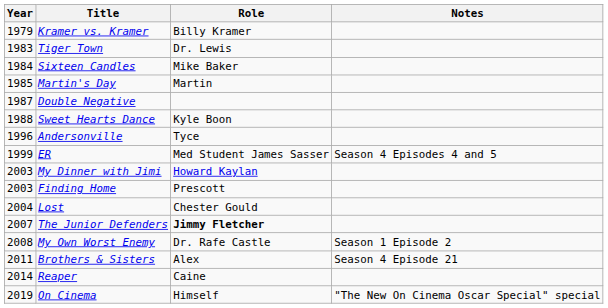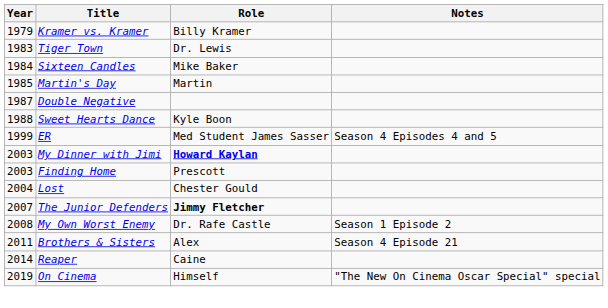 <table class="wikitable sortable">
 <tr>
 <th>Year</th>
 <th>Title</th>
 <th>Role</th>
 <th>Notes</th>
 </tr>
 <tr>
 <td>1979</td>
 <td><em><a href='#'>Kramer vs. Kramer</a></em></td>
 <td>Billy Kramer</td>
 <td></td>
 </tr>
 <tr>
 <td>1983</td>
 <td><em><a href='#'>Tiger Town</a></em></td>
 <td>Dr. Lewis</td>
 <td></td>
 </tr>
 <tr>
 <td>1984</td>
 <td><em><a href='#'>Sixteen Candles</a></em></td>
 <td>Mike Baker</td>
 <td></td>
 </tr>
 <tr>
 <td>1985</td>
 <td><em><a href='#'>Martin's Day</a></em></td>
 <td>Martin</td>
 <td></td>
 </tr>
 <tr>
 <td>1987</td>
 <td><em><a href='#'>Double Negative</a></em></td>
 <td></td>
 <td></td>
 </tr>
 <tr>
 <td>1988</td>
 <td><em><a href='#'>Sweet Hearts Dance</a></em></td>
 <td>Kyle Boon</td>
 <td></td>
 </tr>
 <tr>
-<td>1996</td>
-<td><em><a href='#'>Andersonville</a></em></td>
-<td>Tyce</td>
-<td></td>
-</tr>
-<tr>
 <td>1999</td>
 <td><em><a href='#'>ER</a></em></td>
 <td>Med Student James Sasser</td>
 <td>Season 4 Episodes 4 and 5</td>
 </tr>
 <tr>
 <td>2003</td>
 <td><em><a href='#'>My Dinner with Jimi</a></em></td>
-<td><a href='#'>Howard Kaylan</a></td>
+<td><strong><a href='#'>Howard Kaylan</a></strong></td>
 <td></td>
 </tr>
 <tr>
 <td>2003</td>
 <td><em><a href='#'>Finding Home</a></em></td>
 <td>Prescott</td>
 <td></td>
 </tr>
 <tr>
 <td>2004</td>
 <td><em><a href='#'>Lost</a></em></td>
 <td>Chester Gould</td>
 <td></td>
 </tr>
 <tr>
 <td>2007</td>
 <td><em><a href='#'>The Junior Defenders</a></em></td>
 <td><strong>Jimmy Fletcher</strong></td>
 <td></td>
 </tr>
 <tr>
 <td>2008</td>
 <td><a href='#'><em>My Own Worst Enemy</em></a></td>
 <td>Dr. Rafe Castle</td>
 <td>Season 1 Episode 2</td>
 </tr>
 <tr>
 <td>2011</td>
 <td><a href='#'><em>Brothers & Sisters</em></a></td>
 <td>Alex</td>
 <td>Season 4 Episode 21</td>
 </tr>
 <tr>
 <td>2014</td>
 <td><a href='#'><em>Reaper</em></a></td>
 <td>Caine</td>
 <td></td>
 </tr>
 <tr>
 <td>2019</td>
 <td><em><a href='#'>On Cinema</a></em></td>
 <td>Himself</td>
 <td>"The New On Cinema Oscar Special" special</td>
 </tr>
 </table>
